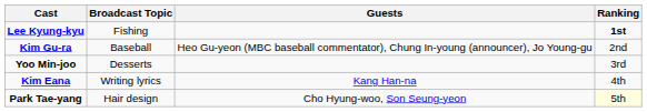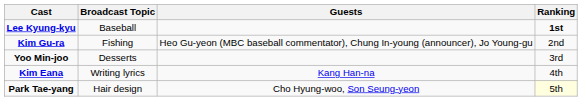 <table class="wikitable" style="font-size:90%;">
 <tr>
 <th>Cast</th>
 <th>Broadcast Topic</th>
 <th>Guests</th>
 <th>Ranking</th>
 </tr>
 <tr align="center">
 <td><strong><a href='#'>Lee Kyung-kyu</a></strong></td>
-<td>Fishing</td>
+<td>Baseball</td>
 <td></td>
 <td><strong>1st</strong></td>
 </tr>
 <tr align="center">
 <td><strong><a href='#'>Kim Gu-ra</a></strong></td>
-<td>Baseball</td>
+<td>Fishing</td>
 <td>Heo Gu-yeon (MBC baseball commentator), Chung In-young (announcer), Jo Young-gu</td>
 <td>2nd</td>
 </tr>
 <tr align="center">
 <td><strong>Yoo Min-joo</strong></td>
 <td>Desserts</td>
 <td></td>
 <td>3rd</td>
 </tr>
 <tr align="center">
 <td><strong><a href='#'>Kim Eana</a></strong></td>
 <td>Writing lyrics</td>
 <td><a href='#'>Kang Han-na</a></td>
 <td>4th</td>
 </tr>
 <tr align="center">
 <td><strong>Park Tae-yang</strong></td>
 <td>Hair design</td>
 <td>Cho Hyung-woo, <a href='#'>Son Seung-yeon</a></td>
 <td style="background: lightyellow;">5th</td>
 </tr>
 </table>
